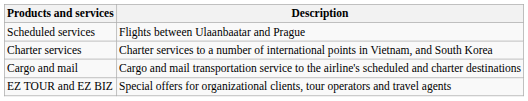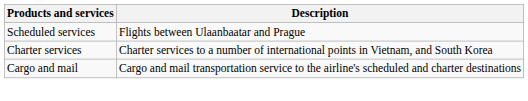 <table class="wikitable">
 <tr>
 <th>Products and services</th>
 <th>Description</th>
 </tr>
 <tr>
 <td>Scheduled services</td>
 <td>Flights between Ulaanbaatar and Prague</td>
 </tr>
 <tr>
 <td>Charter services</td>
 <td>Charter services to a number of international points in Vietnam, and South Korea</td>
 </tr>
 <tr>
 <td>Cargo and mail</td>
 <td>Cargo and mail transportation service to the airline's scheduled and charter destinations</td>
 </tr>
-<tr>
-<td>EZ TOUR and EZ BIZ</td>
-<td>Special offers for organizational clients, tour operators and travel agents</td>
-</tr>
 </table>
